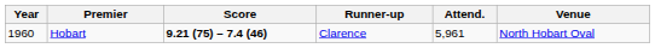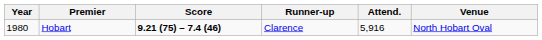 <table class="wikitable sortable">
 <tr>
 <th width=50px>Year</th>
 <th width=150px>Premier</th>
 <th width=200px>Score</th>
 <th width=150px>Runner-up</th>
 <th width=80px>Attend.</th>
 <th width=200px>Venue</th>
 </tr>
 <tr>
-<td>1960</td>
+<td>1980</td>
 <td><a href='#'>Hobart</a></td>
 <td><strong>9.21 (75) – 7.4 (46)</strong></td>
 <td><a href='#'>Clarence</a></td>
-<td>5,961</td>
+<td>5,916</td>
 <td><a href='#'>North Hobart Oval</a></td>
 </tr>
 </table>
